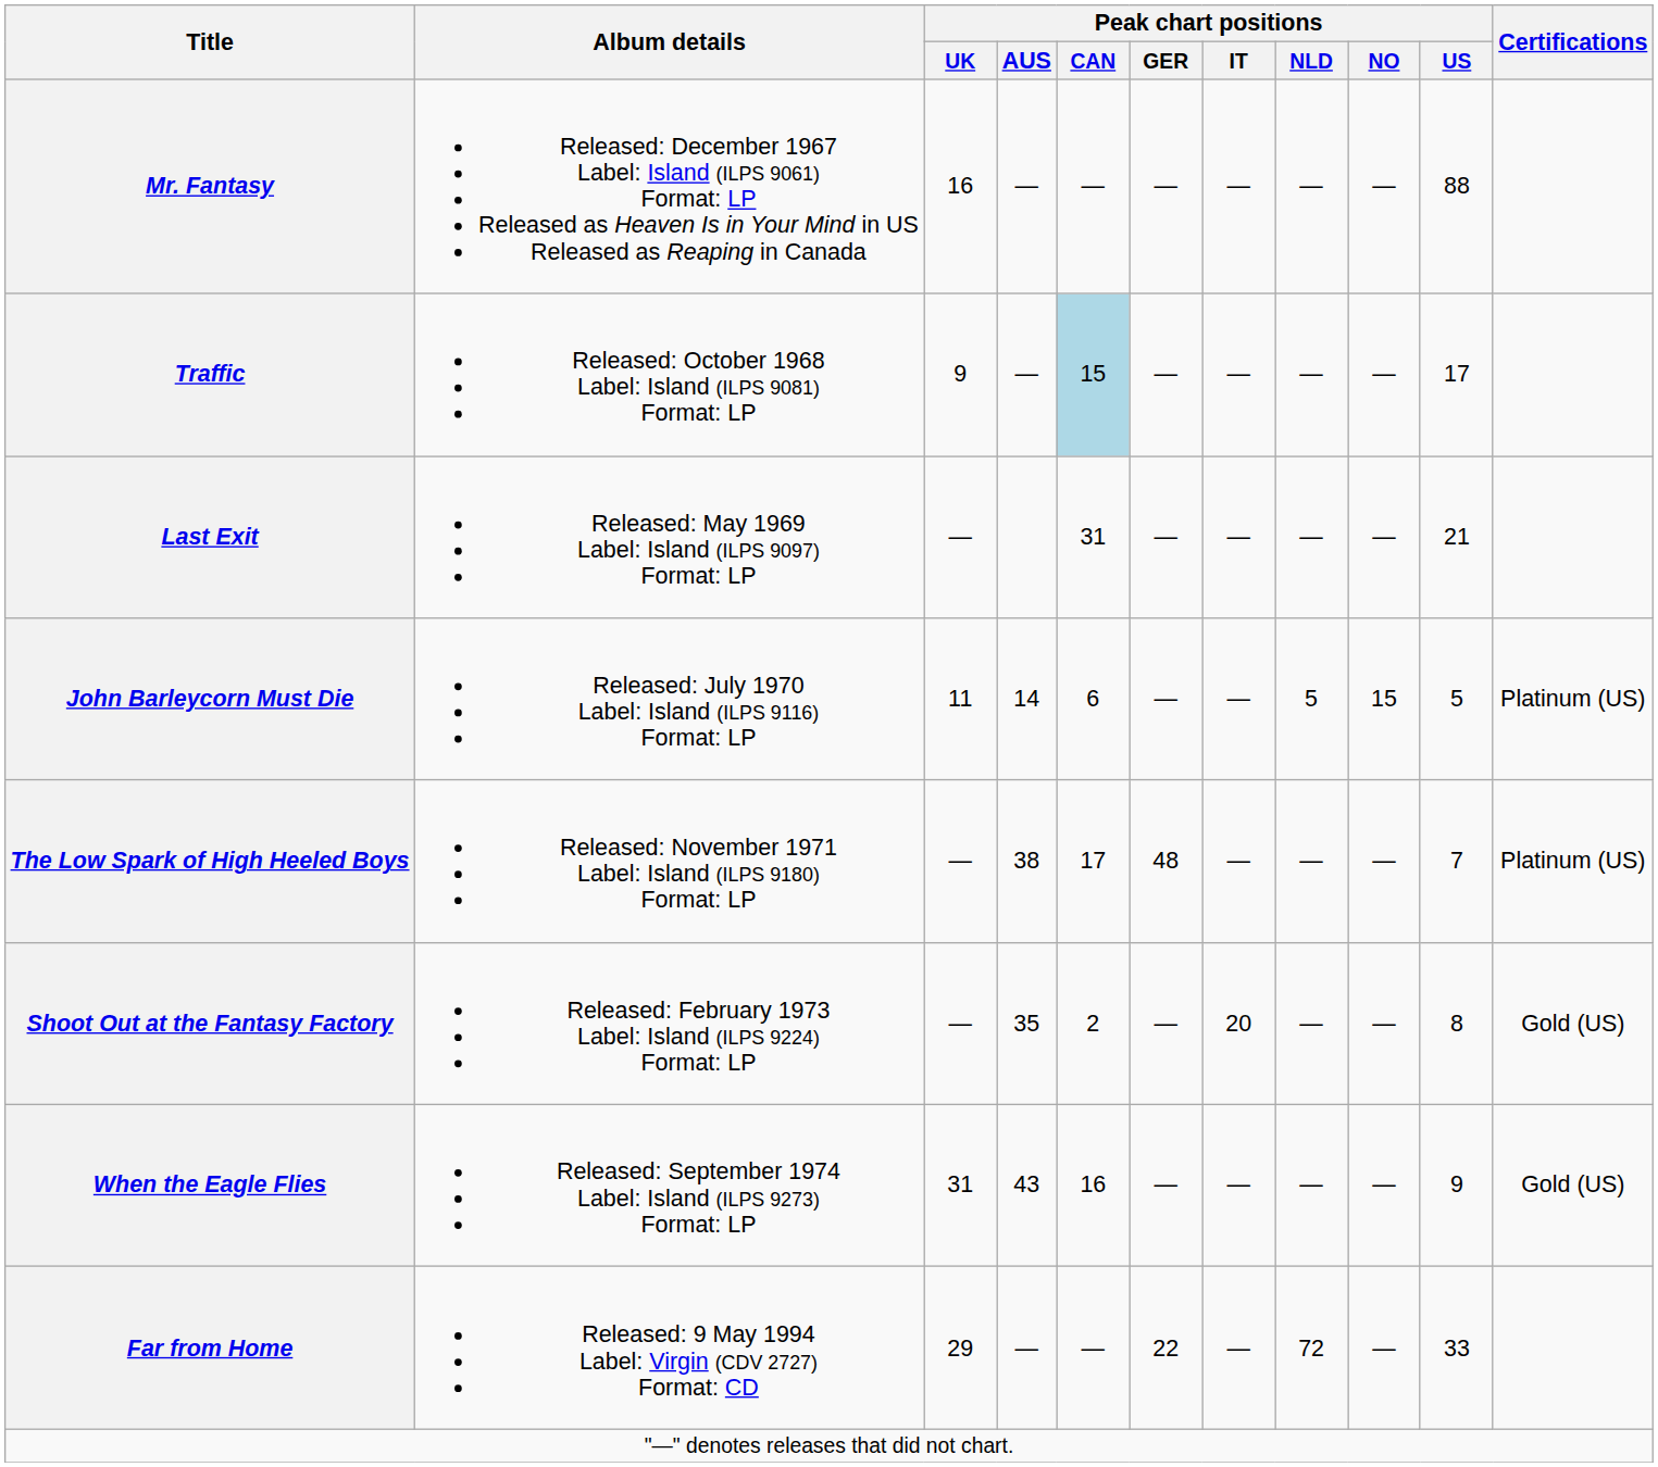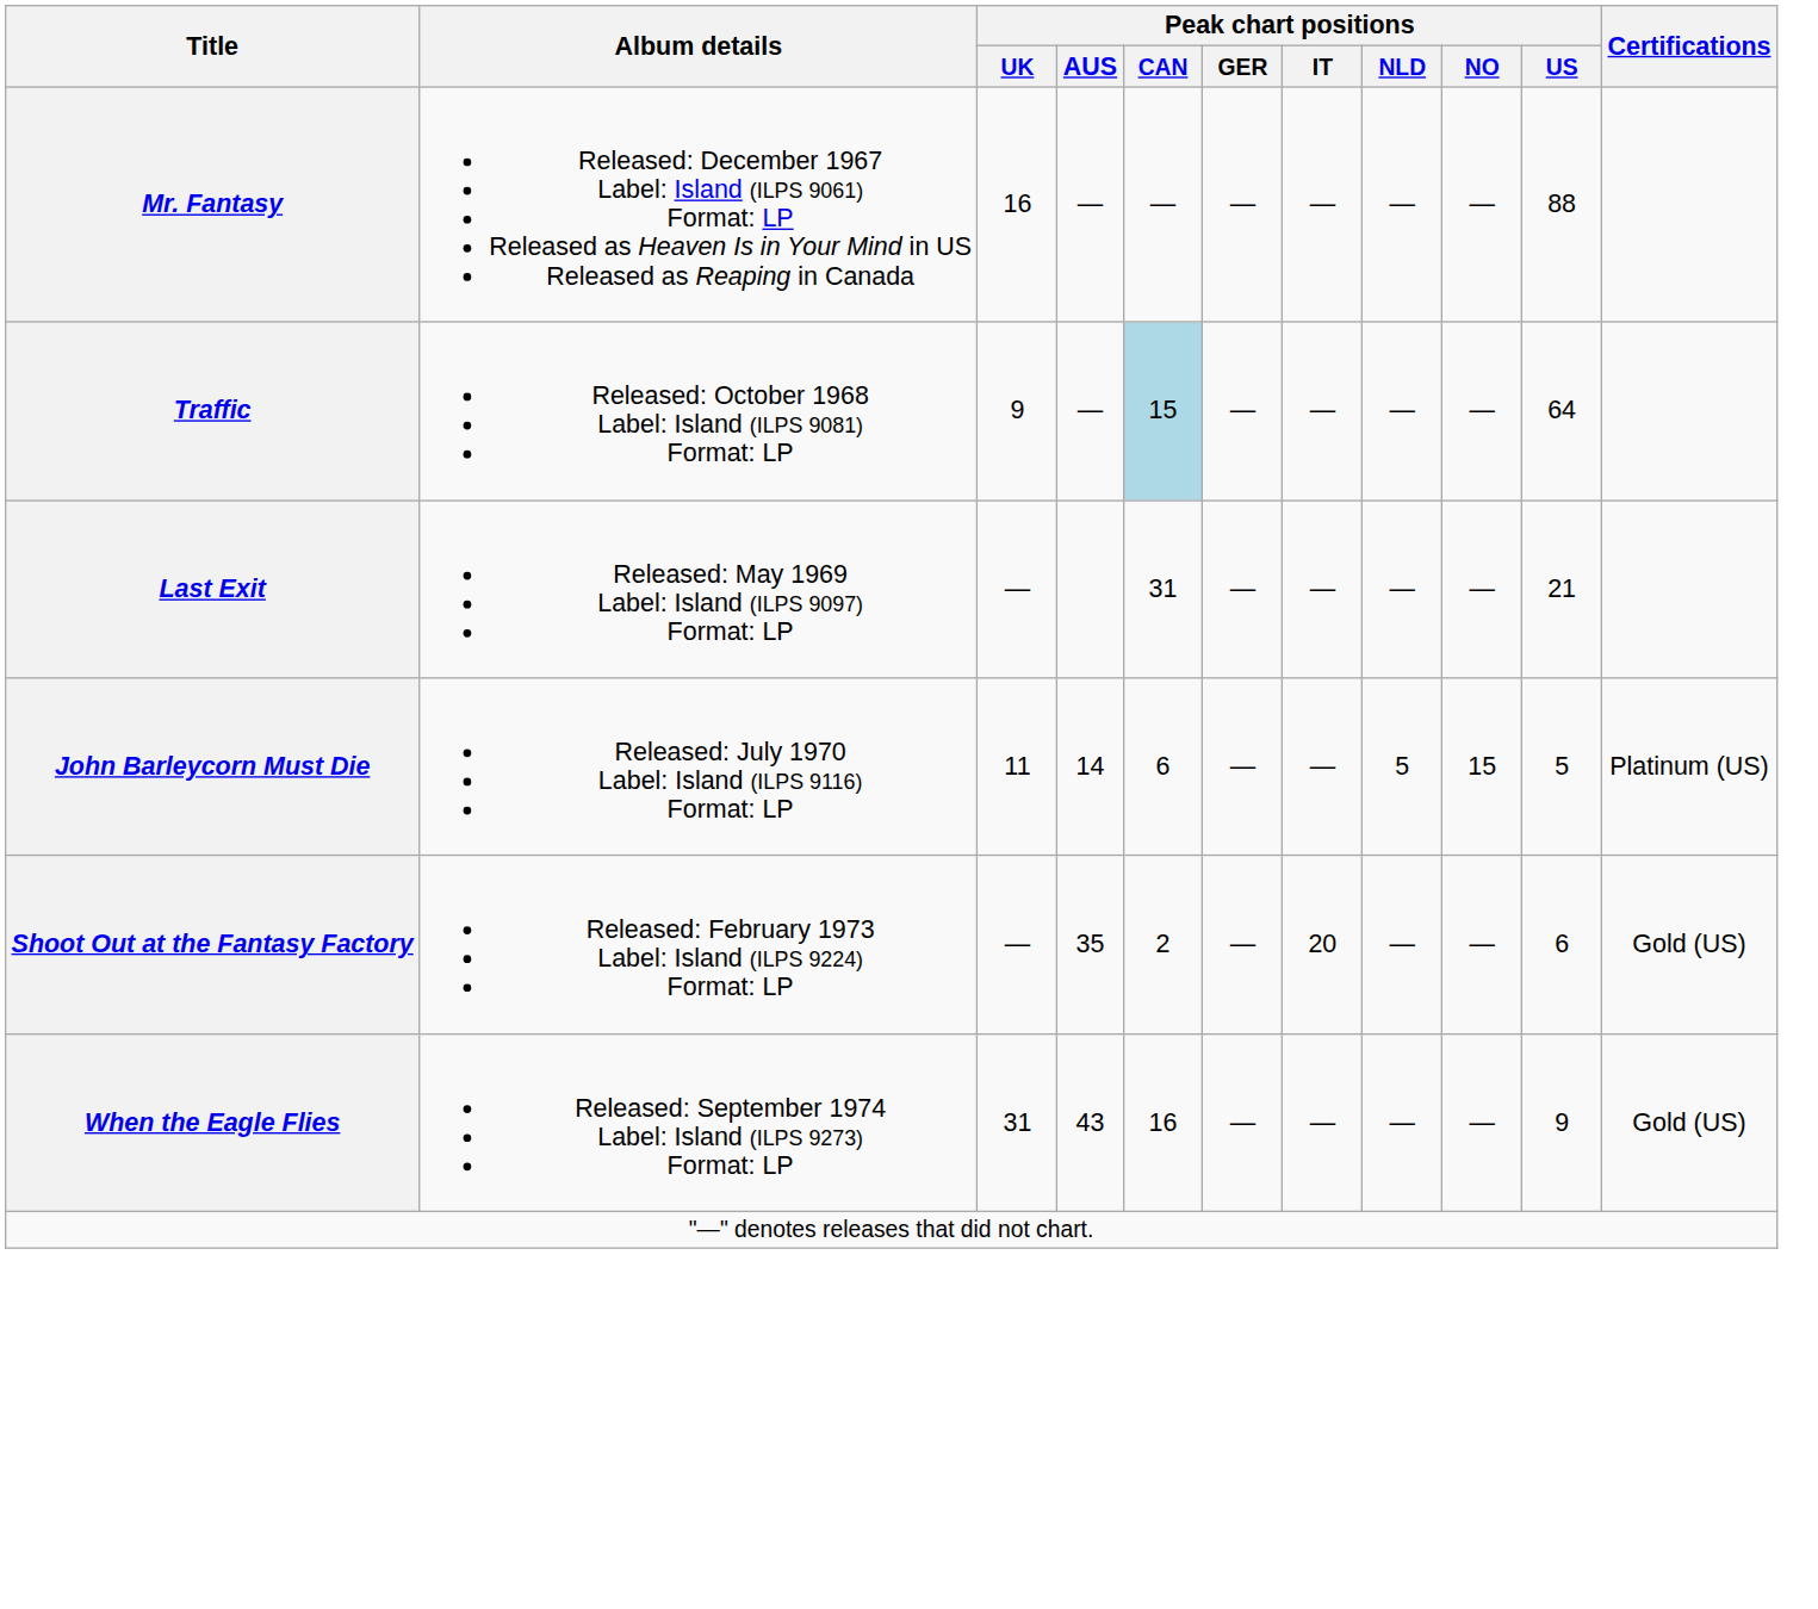 <table class="wikitable plainrowheaders" style="text-align:center;" border="1">
 <tr>
 <th scope="col" rowspan="2">Title</th>
 <th scope="col" rowspan="2">Album details</th>
 <th colspan="8" scope="col">Peak chart positions</th>
 <th scope="col" rowspan="2"><a href='#'>Certifications</a></th>
 </tr>
 <tr>
 <th style="width:3em;font-size:90%"><a href='#'>UK</a><br></th>
 <th><a href='#'>AUS</a><br></th>
 <th style="width:3em;font-size:90%"><a href='#'>CAN</a><br></th>
 <th style="width:3em;font-size:90%">GER<br></th>
 <th style="width:3em;font-size:90%">IT<br></th>
 <th style="width:3em;font-size:90%"><a href='#'>NLD</a><br></th>
 <th style="width:3em;font-size:90%"><a href='#'>NO</a><br></th>
 <th style="width:3em;font-size:90%"><a href='#'>US</a><br></th>
 </tr>
 <tr>
 <th scope="row"><em><a href='#'>Mr. Fantasy</a></em></th>
 <td><br><ul><li>Released: December 1967</li><li>Label: <a href='#'>Island</a> <small>(ILPS 9061)</small></li><li>Format: <a href='#'>LP</a></li><li>Released as <em>Heaven Is in Your Mind</em> in US</li><li>Released as <em>Reaping</em> in Canada</li></ul></td>
 <td>16</td>
 <td>—</td>
 <td>—</td>
 <td>—</td>
 <td>—</td>
 <td>—</td>
 <td>—</td>
 <td>88</td>
 <td></td>
 </tr>
 <tr>
 <th scope="row"><em><a href='#'>Traffic</a></em></th>
 <td><br><ul><li>Released: October 1968</li><li>Label: Island <small>(ILPS 9081)</small></li><li>Format: LP</li></ul></td>
 <td>9</td>
 <td>—</td>
 <td style="background: lightblue;">15</td>
 <td>—</td>
 <td>—</td>
 <td>—</td>
 <td>—</td>
-<td>17</td>
+<td>64</td>
 <td></td>
 </tr>
 <tr>
 <th scope="row"><em><a href='#'>Last Exit</a></em></th>
 <td><br><ul><li>Released: May 1969</li><li>Label: Island <small>(ILPS 9097)</small></li><li>Format: LP</li></ul></td>
 <td>—</td>
 <td></td>
 <td>31</td>
 <td>—</td>
 <td>—</td>
 <td>—</td>
 <td>—</td>
 <td>21</td>
 <td></td>
 </tr>
 <tr>
 <th scope="row"><em><a href='#'>John Barleycorn Must Die</a></em></th>
 <td><br><ul><li>Released: July 1970</li><li>Label: Island <small>(ILPS 9116)</small></li><li>Format: LP</li></ul></td>
 <td>11</td>
 <td>14</td>
 <td>6</td>
 <td>—</td>
 <td>—</td>
 <td>5</td>
 <td>15</td>
 <td>5</td>
 <td>Platinum (US)</td>
 </tr>
 <tr>
-<th scope="row"><em><a href='#'>The Low Spark of High Heeled Boys</a></em></th>
-<td><br><ul><li>Released: November 1971</li><li>Label: Island <small>(ILPS 9180)</small></li><li>Format: LP</li></ul></td>
-<td>—</td>
-<td>38</td>
-<td>17</td>
-<td>48</td>
-<td>—</td>
-<td>—</td>
-<td>—</td>
-<td>7</td>
-<td>Platinum (US)</td>
-</tr>
-<tr>
 <th scope="row"><em><a href='#'>Shoot Out at the Fantasy Factory</a></em></th>
 <td><br><ul><li>Released: February 1973</li><li>Label: Island <small>(ILPS 9224)</small></li><li>Format: LP</li></ul></td>
 <td>—</td>
 <td>35</td>
 <td>2</td>
 <td>—</td>
 <td>20</td>
 <td>—</td>
 <td>—</td>
-<td>8</td>
+<td>6</td>
 <td>Gold (US)</td>
 </tr>
 <tr>
 <th scope="row"><em><a href='#'>When the Eagle Flies</a></em></th>
 <td><br><ul><li>Released: September 1974</li><li>Label: Island <small>(ILPS 9273)</small></li><li>Format: LP</li></ul></td>
 <td>31</td>
 <td>43</td>
 <td>16</td>
 <td>—</td>
 <td>—</td>
 <td>—</td>
 <td>—</td>
 <td>9</td>
 <td>Gold (US)</td>
 </tr>
 <tr>
-<th scope="row"><em><a href='#'>Far from Home</a></em></th>
-<td><br><ul><li>Released: 9 May 1994</li><li>Label: <a href='#'>Virgin</a> <small>(CDV 2727)</small></li><li>Format: <a href='#'>CD</a></li></ul></td>
-<td>29</td>
-<td>—</td>
-<td>—</td>
-<td>22</td>
-<td>—</td>
-<td>72</td>
-<td>—</td>
-<td>33</td>
-<td></td>
-</tr>
-<tr>
 <td colspan="11" style="font-size:90%">"—" denotes releases that did not chart.</td>
 </tr>
 </table>
